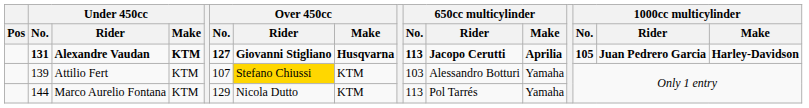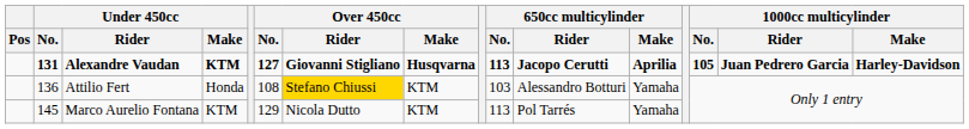 <table class="wikitable" style="font-size:85%;">
 <tr>
 <th></th>
 <th colspan="3">Under 450cc</th>
 <th rowspan="5"></th>
 <th colspan="3">Over 450cc</th>
 <th rowspan="5"></th>
 <th colspan="3">650cc multicylinder</th>
 <th rowspan="5"></th>
 <th colspan="3">1000cc multicylinder</th>
 </tr>
 <tr>
 <th>Pos</th>
 <th>No.</th>
 <th>Rider</th>
 <th>Make</th>
 <th>No.</th>
 <th>Rider</th>
 <th>Make</th>
 <th>No.</th>
 <th>Rider</th>
 <th>Make</th>
 <th>No.</th>
 <th>Rider</th>
 <th>Make</th>
 </tr>
 <tr>
 <td align="center"></td>
 <td><strong>131</strong></td>
 <td><strong> Alexandre Vaudan</strong></td>
 <td><strong>KTM</strong></td>
 <td><strong>127</strong></td>
 <td><strong> Giovanni Stigliano</strong></td>
 <td><strong>Husqvarna</strong></td>
 <td><strong>113</strong></td>
 <td><strong> Jacopo Cerutti</strong></td>
 <td><strong>Aprilia</strong></td>
 <td><strong>105</strong></td>
 <td><strong> Juan Pedrero Garcia</strong></td>
 <td><strong>Harley-Davidson</strong></td>
 </tr>
 <tr>
 <td align="center"></td>
-<td>139</td>
+<td>136</td>
 <td> Attilio Fert</td>
-<td>KTM</td>
-<td>107</td>
+<td>Honda</td>
+<td>108</td>
 <td style="background: gold;"> Stefano Chiussi</td>
 <td>KTM</td>
 <td>103</td>
 <td> Alessandro Botturi</td>
 <td>Yamaha</td>
 <td colspan="3" rowspan="2" align="center"><em>Only 1 entry</em></td>
 </tr>
 <tr>
 <td align="center"></td>
-<td>144</td>
+<td>145</td>
 <td> Marco Aurelio Fontana</td>
 <td>KTM</td>
 <td>129</td>
 <td> Nicola Dutto</td>
 <td>KTM</td>
 <td>113</td>
 <td> Pol Tarrés</td>
 <td>Yamaha</td>
 </tr>
 </table>
